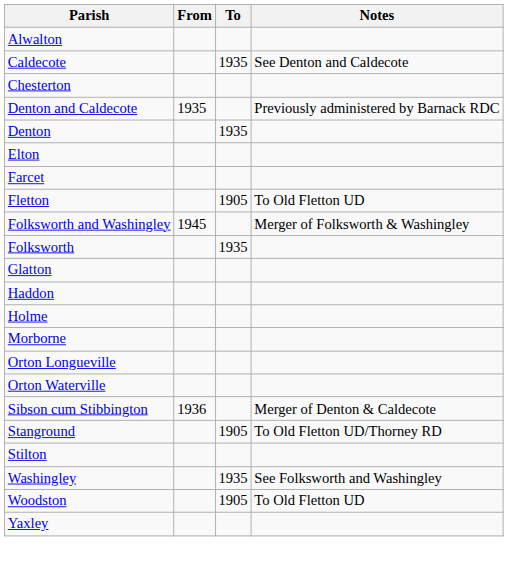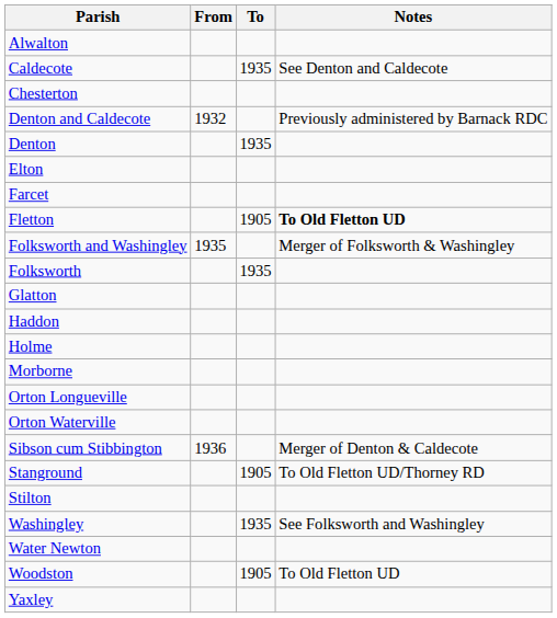 <table class="wikitable">
 <tr>
 <th>Parish</th>
 <th>From</th>
 <th>To</th>
 <th>Notes</th>
 </tr>
 <tr>
 <td><a href='#'>Alwalton</a></td>
 <td></td>
 <td></td>
 <td></td>
 </tr>
 <tr>
 <td><a href='#'>Caldecote</a></td>
 <td></td>
 <td>1935</td>
 <td>See Denton and Caldecote</td>
 </tr>
 <tr>
 <td><a href='#'>Chesterton</a></td>
 <td></td>
 <td></td>
 <td></td>
 </tr>
 <tr>
 <td><a href='#'>Denton and Caldecote</a></td>
-<td>1935</td>
+<td>1932</td>
 <td></td>
 <td>Previously administered by Barnack RDC</td>
 </tr>
 <tr>
 <td><a href='#'>Denton</a></td>
 <td></td>
 <td>1935</td>
 <td></td>
 </tr>
 <tr>
 <td><a href='#'>Elton</a></td>
 <td></td>
 <td></td>
 <td></td>
 </tr>
 <tr>
 <td><a href='#'>Farcet</a></td>
 <td></td>
 <td></td>
 <td></td>
 </tr>
 <tr>
 <td><a href='#'>Fletton</a></td>
 <td></td>
 <td>1905</td>
-<td>To Old Fletton UD</td>
+<td><strong>To Old Fletton UD</strong></td>
 </tr>
 <tr>
 <td><a href='#'>Folksworth and Washingley</a></td>
-<td>1945</td>
+<td>1935</td>
 <td></td>
 <td>Merger of Folksworth & Washingley</td>
 </tr>
 <tr>
 <td><a href='#'>Folksworth</a></td>
 <td></td>
 <td>1935</td>
 <td></td>
 </tr>
 <tr>
 <td><a href='#'>Glatton</a></td>
 <td></td>
 <td></td>
 <td></td>
 </tr>
 <tr>
 <td><a href='#'>Haddon</a></td>
 <td></td>
 <td></td>
 <td></td>
 </tr>
 <tr>
 <td><a href='#'>Holme</a></td>
 <td></td>
 <td></td>
 <td></td>
 </tr>
 <tr>
 <td><a href='#'>Morborne</a></td>
 <td></td>
 <td></td>
 <td></td>
 </tr>
 <tr>
 <td><a href='#'>Orton Longueville</a></td>
 <td></td>
 <td></td>
 <td></td>
 </tr>
 <tr>
 <td><a href='#'>Orton Waterville</a></td>
 <td></td>
 <td></td>
 <td></td>
 </tr>
 <tr>
 <td><a href='#'>Sibson cum Stibbington</a></td>
 <td>1936</td>
 <td></td>
 <td>Merger of Denton & Caldecote</td>
 </tr>
 <tr>
 <td><a href='#'>Stanground</a></td>
 <td></td>
 <td>1905</td>
 <td>To Old Fletton UD/Thorney RD</td>
 </tr>
 <tr>
 <td><a href='#'>Stilton</a></td>
 <td></td>
 <td></td>
 <td></td>
 </tr>
 <tr>
 <td><a href='#'>Washingley</a></td>
 <td></td>
 <td>1935</td>
 <td>See Folksworth and Washingley</td>
 </tr>
 <tr>
+<td><a href='#'>Water Newton</a></td>
+<td></td>
+<td></td>
+<td></td>
+</tr>
+<tr>
 <td><a href='#'>Woodston</a></td>
 <td></td>
 <td>1905</td>
 <td>To Old Fletton UD</td>
 </tr>
 <tr>
 <td><a href='#'>Yaxley</a></td>
 <td></td>
 <td></td>
 <td></td>
 </tr>
 </table>
